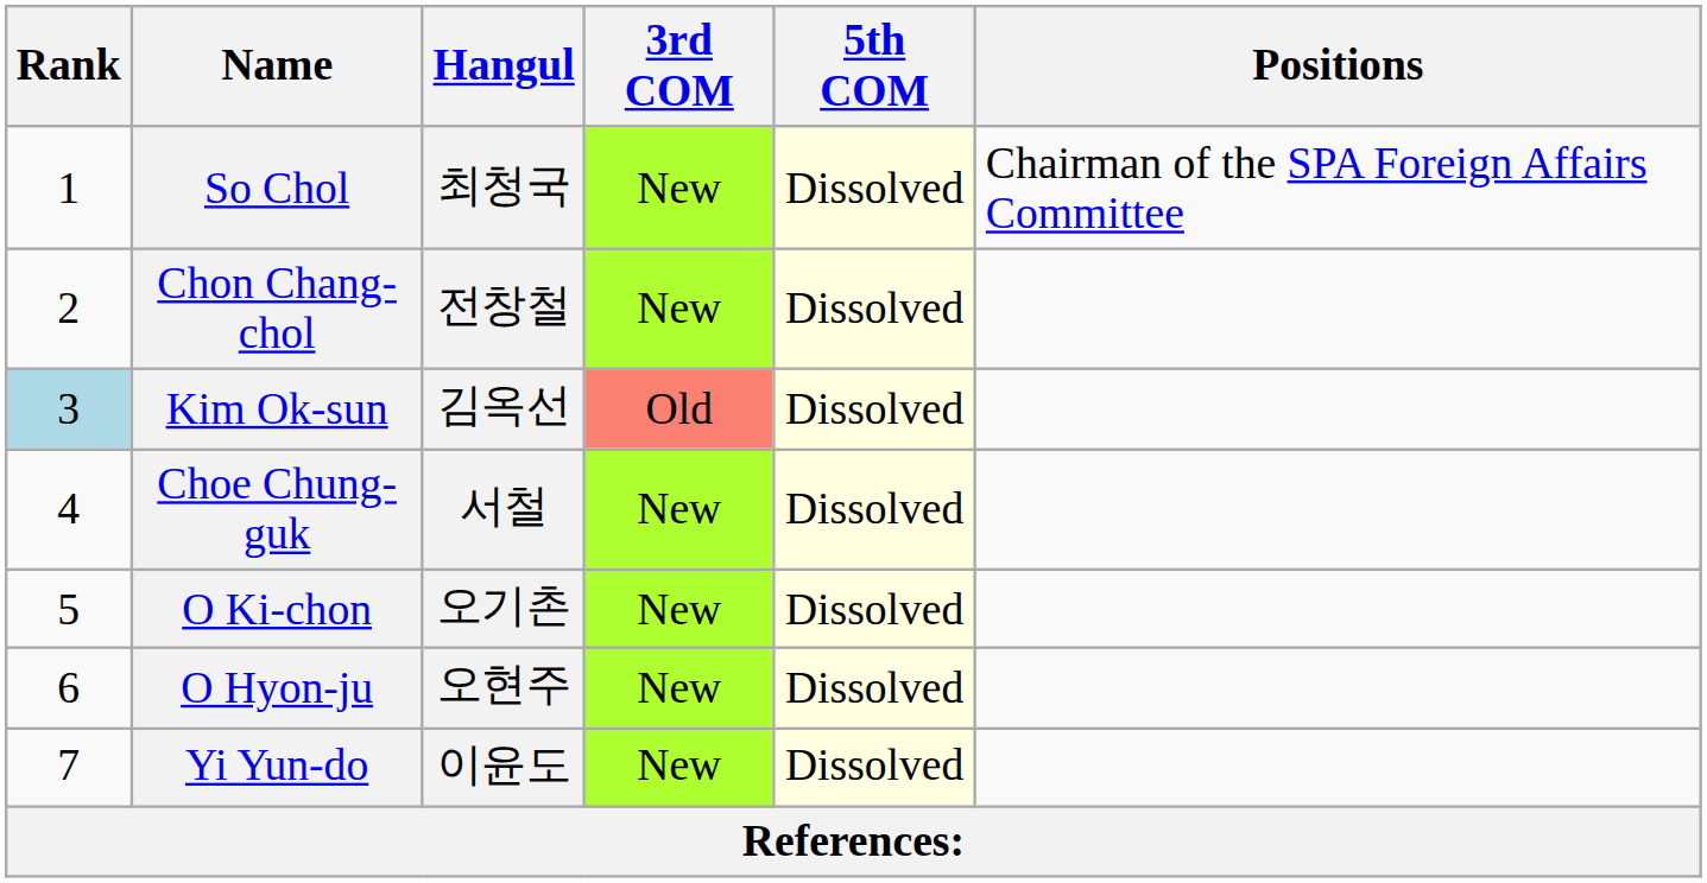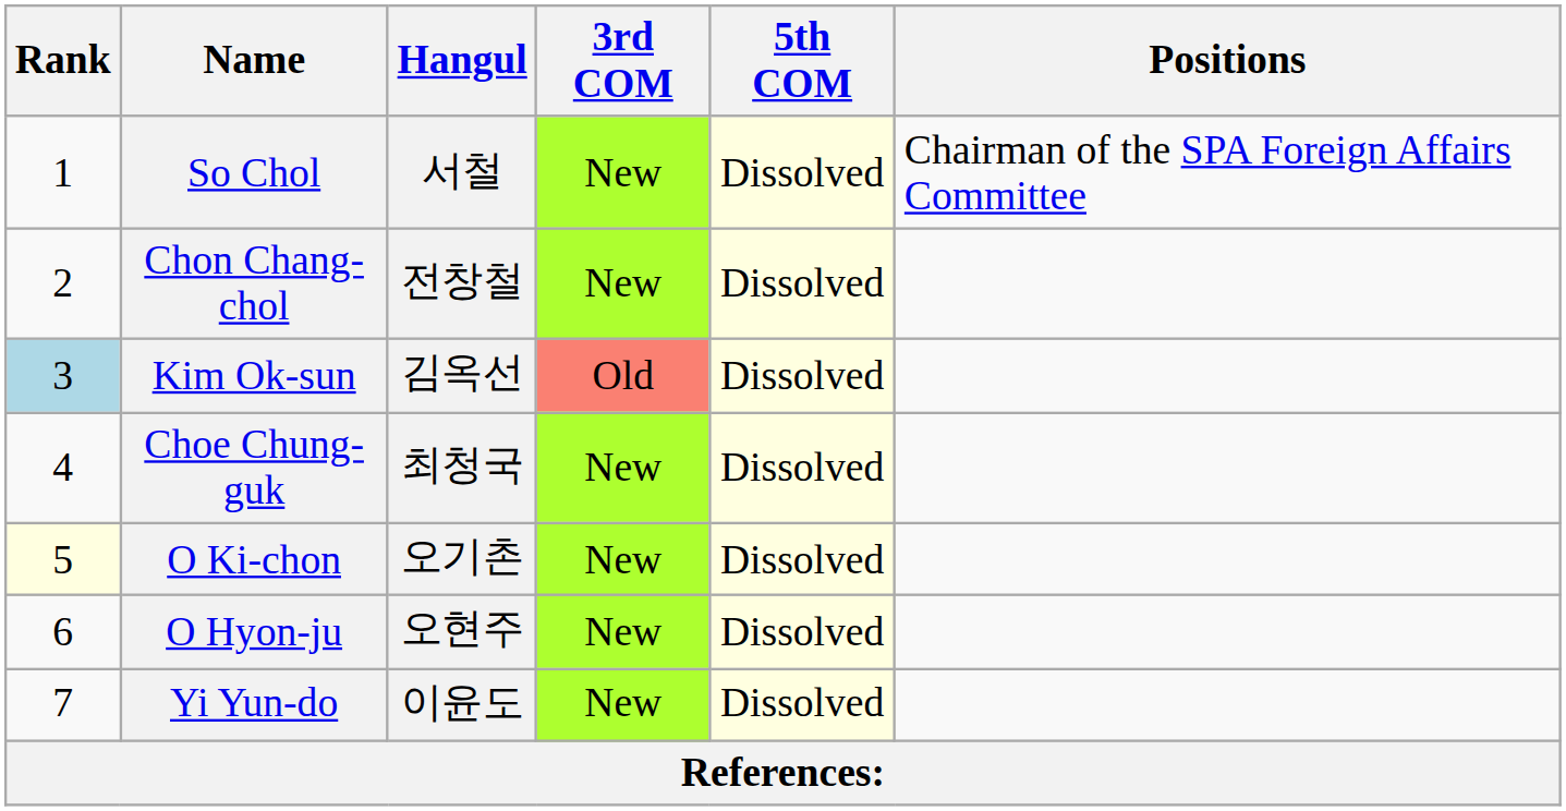 <table class="wikitable sortable">
 <tr>
 <th>Rank</th>
 <th>Name</th>
 <th class="unsortable"><a href='#'>Hangul</a></th>
 <th><a href='#'>3rd COM</a></th>
 <th><a href='#'>5th COM</a></th>
 <th>Positions</th>
 </tr>
 <tr>
 <td align="center">1</td>
 <th align="center" scope="row" style="font-weight:normal;"><a href='#'>So Chol</a></th>
-<th align="center" scope="row" style="font-weight:normal;">최청국</th>
+<th align="center" scope="row" style="font-weight:normal;">서철</th>
 <td align="center" style="background: GreenYellow">New</td>
 <td data-sort-value="1" align="center" style="background: LightYellow">Dissolved</td>
 <td>Chairman of the <a href='#'>SPA Foreign Affairs Committee</a></td>
 </tr>
 <tr>
 <td align="center">2</td>
 <th align="center" scope="row" style="font-weight:normal;"><a href='#'>Chon Chang-chol</a></th>
 <th align="center" scope="row" style="font-weight:normal;">전창철</th>
 <td align="center" style="background: GreenYellow">New</td>
 <td data-sort-value="1" align="center" style="background: LightYellow">Dissolved</td>
 <td></td>
 </tr>
 <tr>
 <td align="center" style="background: lightblue;">3</td>
 <th align="center" scope="row" style="font-weight:normal;"><a href='#'>Kim Ok-sun</a></th>
 <th align="center" scope="row" style="font-weight:normal;">김옥선</th>
 <td style="background: Salmon" align="center">Old</td>
 <td data-sort-value="1" align="center" style="background: LightYellow">Dissolved</td>
 <td></td>
 </tr>
 <tr>
 <td align="center">4</td>
 <th align="center" scope="row" style="font-weight:normal;"><a href='#'>Choe Chung-guk</a></th>
-<th align="center" scope="row" style="font-weight:normal;">서철</th>
+<th align="center" scope="row" style="font-weight:normal;">최청국</th>
 <td align="center" style="background: GreenYellow">New</td>
 <td data-sort-value="1" align="center" style="background: LightYellow">Dissolved</td>
 <td></td>
 </tr>
 <tr>
-<td align="center">5</td>
+<td align="center" style="background: lightyellow;">5</td>
 <th align="center" scope="row" style="font-weight:normal;"><a href='#'>O Ki-chon</a></th>
 <th align="center" scope="row" style="font-weight:normal;">오기촌</th>
 <td align="center" style="background: GreenYellow">New</td>
 <td data-sort-value="1" align="center" style="background: LightYellow">Dissolved</td>
 <td></td>
 </tr>
 <tr>
 <td align="center">6</td>
 <th align="center" scope="row" style="font-weight:normal;"><a href='#'>O Hyon-ju</a></th>
 <th align="center" scope="row" style="font-weight:normal;">오현주</th>
 <td align="center" style="background: GreenYellow">New</td>
 <td data-sort-value="1" align="center" style="background: LightYellow">Dissolved</td>
 <td></td>
 </tr>
 <tr>
 <td align="center">7</td>
 <th align="center" scope="row" style="font-weight:normal;"><a href='#'>Yi Yun-do</a></th>
 <th align="center" scope="row" style="font-weight:normal;">이윤도</th>
 <td align="center" style="background: GreenYellow">New</td>
 <td data-sort-value="1" align="center" style="background: LightYellow">Dissolved</td>
 <td></td>
 </tr>
 <tr>
 <th colspan="6" unsortable><strong>References:</strong><br></th>
 </tr>
 </table>
